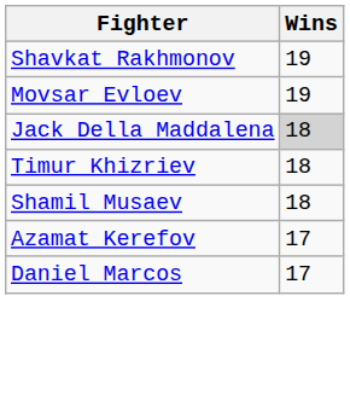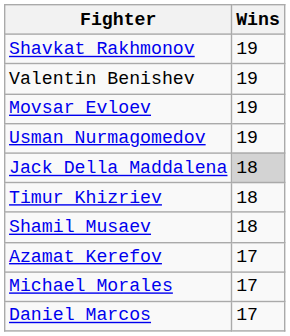 <table class="wikitable">
 <tr>
 <th>Fighter</th>
 <th>Wins</th>
 </tr>
 <tr>
 <td> <a href='#'>Shavkat Rakhmonov</a></td>
 <td>19</td>
 </tr>
 <tr>
+<td> Valentin Benishev</td>
+<td>19</td>
+</tr>
+<tr>
 <td> <a href='#'>Movsar Evloev</a></td>
+<td>19</td>
+</tr>
+<tr>
+<td> <a href='#'>Usman Nurmagomedov</a></td>
 <td>19</td>
 </tr>
 <tr>
 <td> <a href='#'>Jack Della Maddalena</a></td>
 <td style="background: lightgrey;">18</td>
 </tr>
 <tr>
 <td> <a href='#'>Timur Khizriev</a></td>
 <td>18</td>
 </tr>
 <tr>
 <td> <a href='#'>Shamil Musaev</a></td>
 <td>18</td>
 </tr>
 <tr>
 <td> <a href='#'>Azamat Kerefov</a></td>
 <td>17</td>
 </tr>
 <tr>
+<td> <a href='#'>Michael Morales</a></td>
+<td>17</td>
+</tr>
+<tr>
 <td> <a href='#'>Daniel Marcos</a></td>
 <td>17</td>
 </tr>
 </table>
